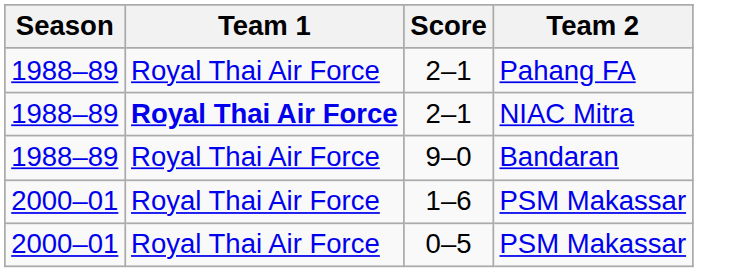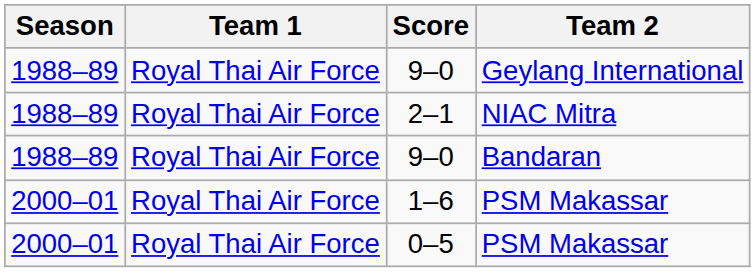 <table class="wikitable">
 <tr>
 <th>Season</th>
 <th>Team 1</th>
 <th>Score</th>
 <th>Team 2</th>
 </tr>
 <tr>
 <td><a href='#'>1988–89</a></td>
 <td> <a href='#'>Royal Thai Air Force</a></td>
-<td style="text-align: center">2–1</td>
-<td> <a href='#'>Pahang FA</a></td>
+<td style="text-align: center">9–0</td>
+<td> <a href='#'>Geylang International</a></td>
 </tr>
 <tr>
 <td><a href='#'>1988–89</a></td>
-<td><strong> <a href='#'>Royal Thai Air Force</a></strong></td>
+<td> <a href='#'>Royal Thai Air Force</a></td>
 <td style="text-align: center">2–1</td>
 <td> <a href='#'>NIAC Mitra</a></td>
 </tr>
 <tr>
 <td><a href='#'>1988–89</a></td>
 <td> <a href='#'>Royal Thai Air Force</a></td>
 <td style="text-align: center">9–0</td>
 <td> <a href='#'>Bandaran</a></td>
 </tr>
 <tr>
 <td><a href='#'>2000–01</a></td>
 <td> <a href='#'>Royal Thai Air Force</a></td>
 <td style="text-align: center">1–6</td>
 <td> <a href='#'>PSM Makassar</a></td>
 </tr>
 <tr>
 <td><a href='#'>2000–01</a></td>
 <td> <a href='#'>Royal Thai Air Force</a></td>
 <td style="text-align: center">0–5</td>
 <td> <a href='#'>PSM Makassar</a></td>
 </tr>
 </table>
